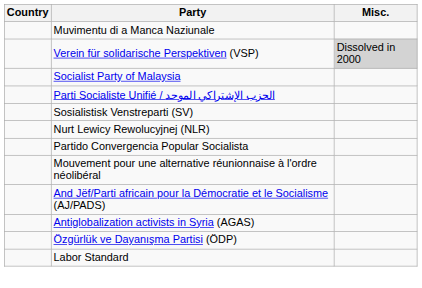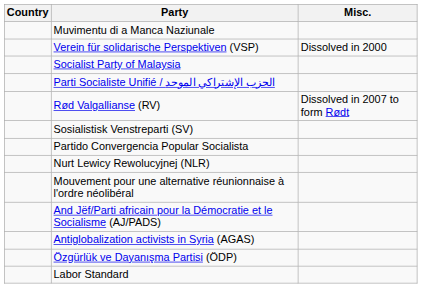 <table class="wikitable">
 <tr>
 <th>Country</th>
 <th>Party</th>
 <th>Misc.</th>
 </tr>
 <tr>
 <td></td>
 <td>Muvimentu di a Manca Naziunale</td>
 <td></td>
 </tr>
 <tr>
 <td></td>
 <td><a href='#'>Verein für solidarische Perspektiven</a> (VSP)</td>
-<td style="background: lightgrey;">Dissolved in 2000</td>
+<td>Dissolved in 2000</td>
 </tr>
 <tr>
 <td></td>
 <td><a href='#'>Socialist Party of Malaysia</a></td>
 <td></td>
 </tr>
 <tr>
 <td></td>
 <td><a href='#'>Parti Socialiste Unifié / الحزب الإشتراكي الموحد</a></td>
 <td></td>
 </tr>
 <tr>
 <td></td>
+<td><a href='#'>Rød Valgallianse</a> (RV)</td>
+<td>Dissolved in 2007 to form <a href='#'>Rødt</a></td>
+</tr>
+<tr>
+<td></td>
 <td>Sosialistisk Venstreparti (SV)</td>
 <td></td>
 </tr>
 <tr>
 <td></td>
-<td>Nurt Lewicy Rewolucyjnej (NLR)</td>
+<td>Partido Convergencia Popular Socialista</td>
 <td></td>
 </tr>
 <tr>
 <td></td>
-<td>Partido Convergencia Popular Socialista</td>
+<td>Nurt Lewicy Rewolucyjnej (NLR)</td>
 <td></td>
 </tr>
 <tr>
 <td></td>
 <td>Mouvement pour une alternative réunionnaise à l'ordre néolibéral</td>
 <td></td>
 </tr>
 <tr>
 <td></td>
 <td><a href='#'>And Jëf/Parti africain pour la Démocratie et le Socialisme</a> (AJ/PADS)</td>
 <td></td>
 </tr>
 <tr>
 <td></td>
 <td><a href='#'>Antiglobalization activists in Syria</a> (AGAS)</td>
 <td></td>
 </tr>
 <tr>
 <td></td>
 <td><a href='#'>Özgürlük ve Dayanışma Partisi</a> (ÖDP)</td>
 <td></td>
 </tr>
 <tr>
 <td></td>
 <td>Labor Standard</td>
 <td></td>
 </tr>
 </table>
